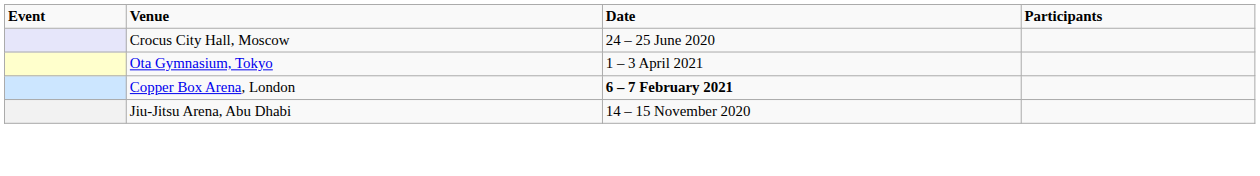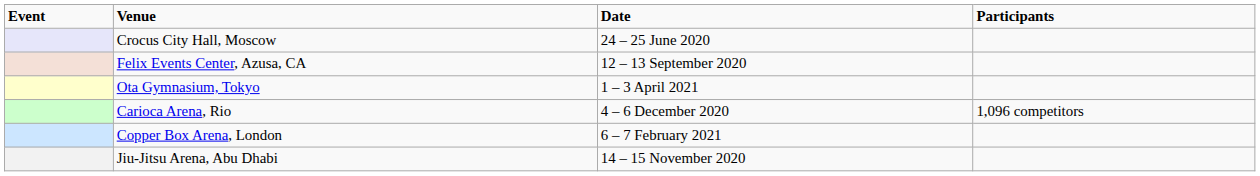 <table class="wikitable" style="text-align: left; font-size: 94%; width: 100%;">
 <tr>
 <td><strong>Event</strong></td>
 <td><strong>Venue</strong></td>
 <td><strong>Date</strong></td>
 <td><strong>Participants</strong></td>
 </tr>
 <tr>
 <th scope="row" align="center" style="background: #E6E6FA;  text-align: left"></th>
 <td>Crocus City Hall, Moscow</td>
 <td>24 – 25 June 2020</td>
 <td></td>
 </tr>
 <tr>
+<th scope="row" align="center" style="background: #f4e0d7;  text-align: left"></th>
+<td><a href='#'>Felix Events Center</a>, Azusa, CA</td>
+<td>12 – 13 September 2020</td>
+<td></td>
+</tr>
+<tr>
 <th scope="row" align="center" style="background: #ffffcc;  text-align: left"></th>
 <td><a href='#'>Ota Gymnasium, Tokyo</a></td>
 <td>1 – 3 April 2021</td>
 <td></td>
 </tr>
 <tr>
+<th scope="row" align="center" style="background: #ccffcc;  text-align: left"></th>
+<td><a href='#'>Carioca Arena</a>, Rio</td>
+<td>4 – 6 December 2020</td>
+<td>1,096 competitors</td>
+</tr>
+<tr>
 <th scope="row" align="center" style="background: #cce6ff;  text-align: left"></th>
 <td><a href='#'>Copper Box Arena</a>, London</td>
-<td><strong>6 – 7 February 2021</strong></td>
+<td>6 – 7 February 2021</td>
 <td></td>
 </tr>
 <tr>
 <th scope="row" align="center" style="background: #cde6gf;  text-align: left"></th>
 <td>Jiu-Jitsu Arena, Abu Dhabi</td>
 <td>14 – 15 November 2020</td>
 <td></td>
 </tr>
 </table>
